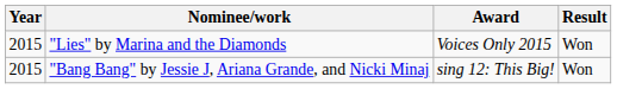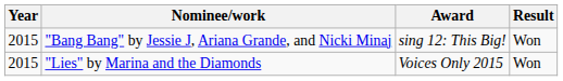 <table class="wikitable">
 <tr>
 <th>Year</th>
 <th>Nominee/work</th>
 <th>Award</th>
 <th>Result</th>
 </tr>
 <tr>
 <td>2015</td>
+<td><a href='#'>"Bang Bang"</a> by <a href='#'>Jessie J</a>, <a href='#'>Ariana Grande</a>, and <a href='#'>Nicki Minaj</a></td>
+<td><em>sing 12: This Big!</em></td>
+<td>Won</td>
+</tr>
+<tr>
+<td>2015</td>
 <td><a href='#'>"Lies"</a> by <a href='#'>Marina and the Diamonds</a></td>
 <td><em>Voices Only 2015</em></td>
 <td>Won</td>
 </tr>
-<tr>
-<td>2015</td>
-<td><a href='#'>"Bang Bang"</a> by <a href='#'>Jessie J</a>, <a href='#'>Ariana Grande</a>, and <a href='#'>Nicki Minaj</a></td>
-<td><em>sing 12: This Big!</em></td>
-<td>Won</td>
-</tr>
 </table>
